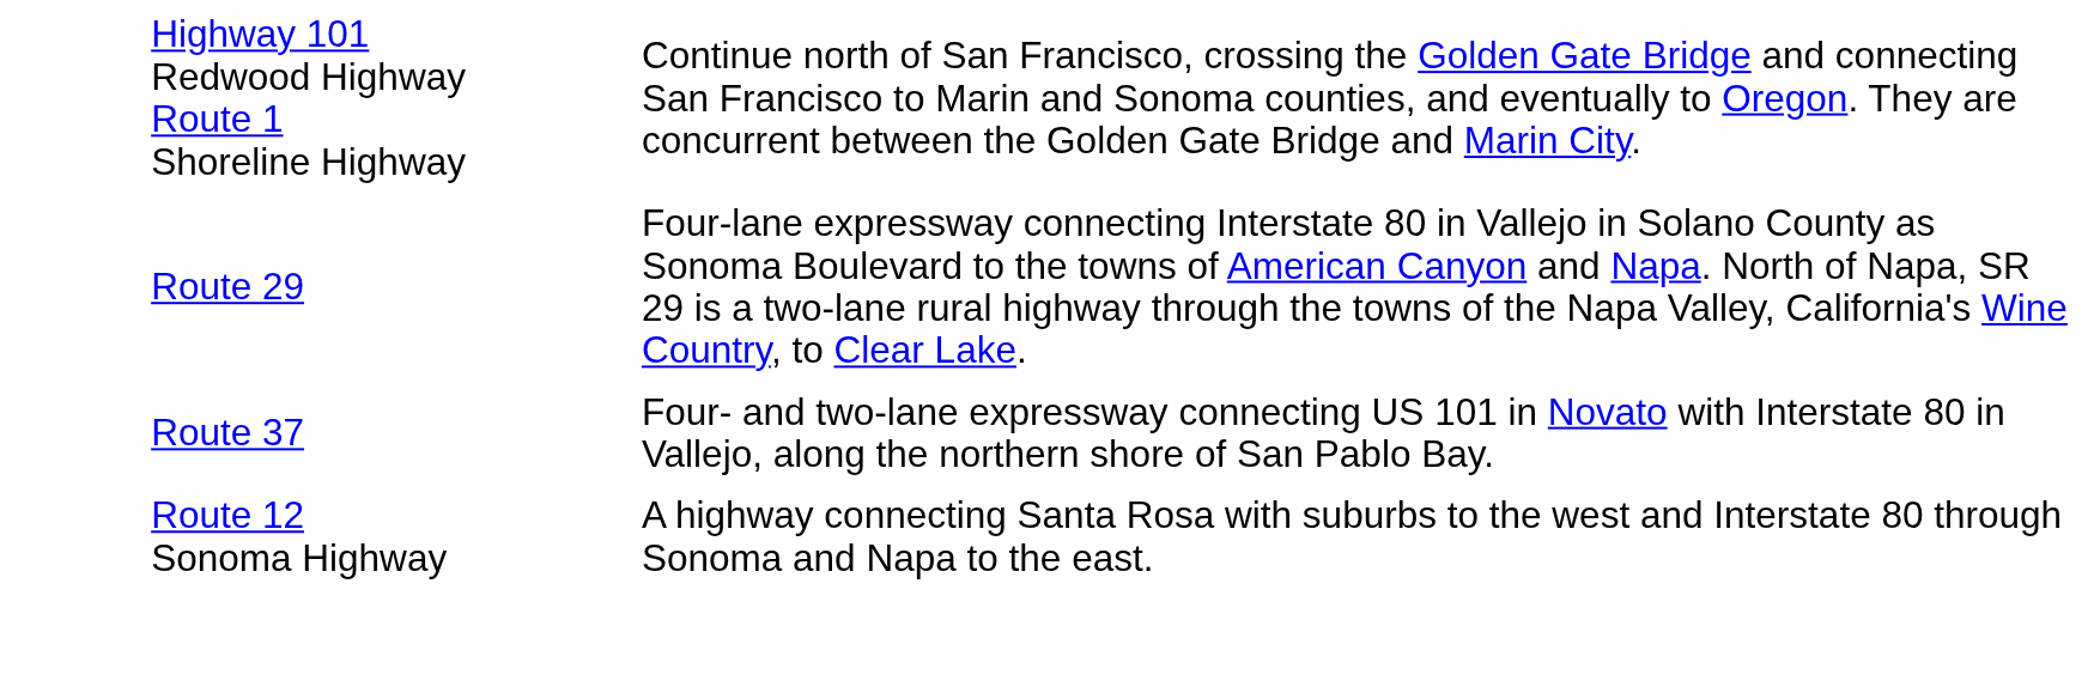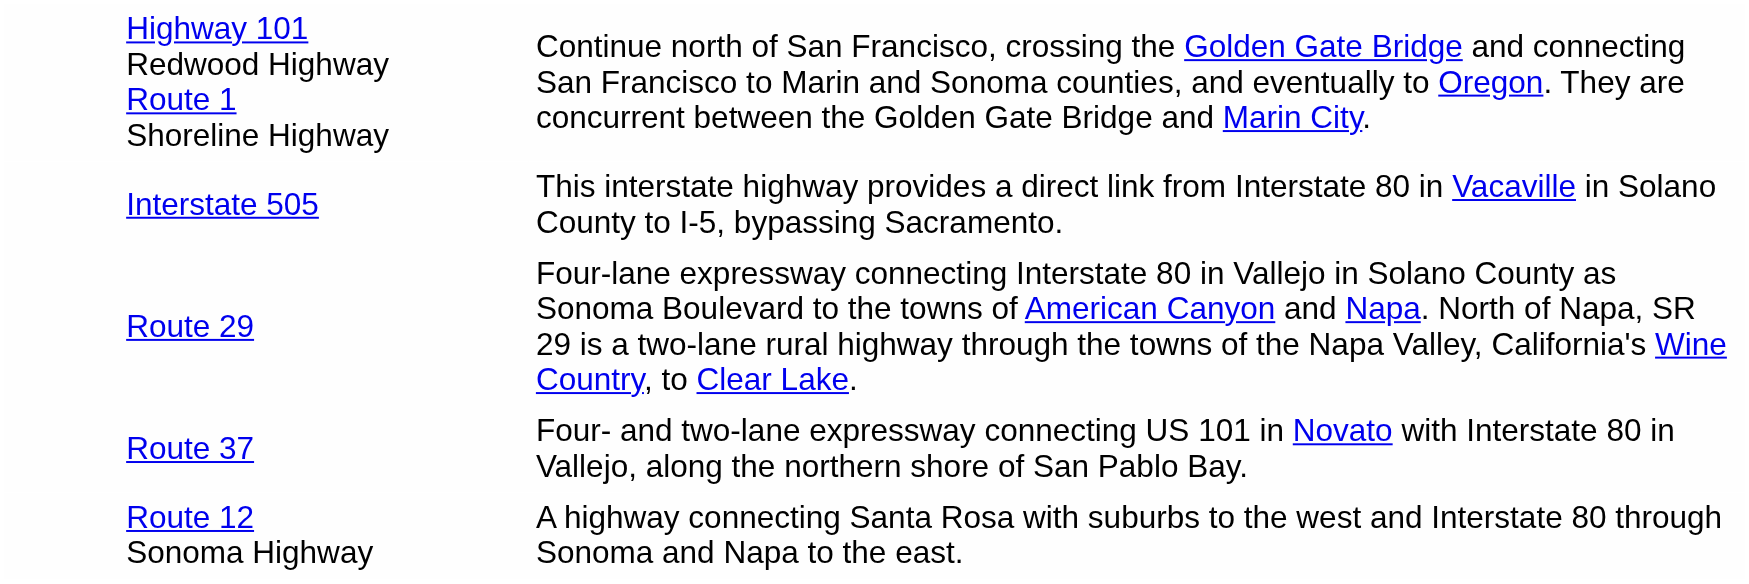 <table width="100%" cellpadding="4" cellspacing="0">
 <tr>
 <td style="width:50px; text-align:center" bgcolor="#fefefe"></td>
 <td style="width:200px; text-align:left" bgcolor="#fefefe"><a href='#'>Highway 101</a><br>Redwood Highway<br><a href='#'>Route 1</a><br>Shoreline Highway</td>
 <td bgcolor="#fefefe">Continue north of San Francisco, crossing the <a href='#'>Golden Gate Bridge</a> and connecting San Francisco to Marin and Sonoma counties, and eventually to <a href='#'>Oregon</a>. They are concurrent between the Golden Gate Bridge and <a href='#'>Marin City</a>.</td>
+</tr>
+<tr>
+<td style="width:50px; text-align:center" bgcolor="#fefefe"></td>
+<td style="width:200px; text-align:left" bgcolor="#fefefe"><a href='#'>Interstate 505</a></td>
+<td bgcolor="#fefefe">This interstate highway provides a direct link from Interstate 80 in <a href='#'>Vacaville</a> in Solano County to I-5, bypassing Sacramento.</td>
 </tr>
 <tr>
 <td style="width:50px; text-align:center" bgcolor="#fefefe"></td>
 <td style="width:200px; text-align:left" bgcolor="#fefefe"><a href='#'>Route 29</a></td>
 <td bgcolor="#fefefe">Four-lane expressway connecting Interstate 80 in Vallejo in Solano County as Sonoma Boulevard to the towns of <a href='#'>American Canyon</a> and <a href='#'>Napa</a>. North of Napa, SR 29 is a two-lane rural highway through the towns of the Napa Valley, California's <a href='#'>Wine Country</a>, to <a href='#'>Clear Lake</a>.</td>
 </tr>
 <tr>
 <td style="width:50px; text-align:center" bgcolor="#fefefe"></td>
 <td style="width:200px; text-align:left" bgcolor="#fefefe"><a href='#'>Route 37</a></td>
 <td bgcolor="#fefefe">Four- and two-lane expressway connecting US 101 in <a href='#'>Novato</a> with Interstate 80 in Vallejo, along the northern shore of San Pablo Bay.</td>
 </tr>
 <tr>
 <td style="width:50px; text-align:center" bgcolor="#fefefe"></td>
 <td style="width:200px; text-align:left" bgcolor="#fefefe"><a href='#'>Route 12</a><br>Sonoma Highway</td>
 <td bgcolor="#fefefe">A highway connecting Santa Rosa with suburbs to the west and Interstate 80 through Sonoma and Napa to the east.</td>
 </tr>
 </table>
